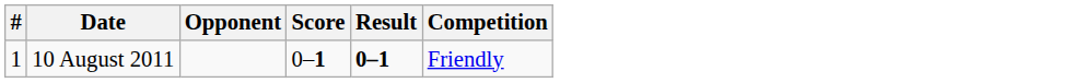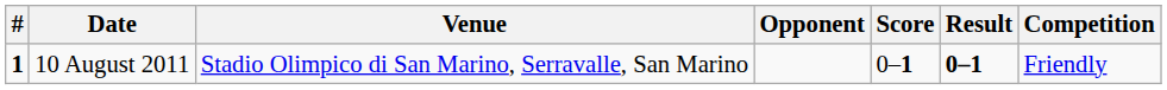 <table class="wikitable sortable" style="font-size:100%">
 <tr>
 <th>#</th>
 <th>Date</th>
+<th>Venue</th>
 <th>Opponent</th>
 <th>Score</th>
 <th>Result</th>
 <th>Competition</th>
 </tr>
 <tr>
-<td>1</td>
+<td><strong>1</strong></td>
 <td>10 August 2011</td>
+<td><a href='#'>Stadio Olimpico di San Marino</a>, <a href='#'>Serravalle</a>, San Marino</td>
 <td></td>
 <td>0–<strong>1</strong></td>
 <td><strong>0–1</strong></td>
 <td><a href='#'>Friendly</a></td>
 </tr>
 </table>
